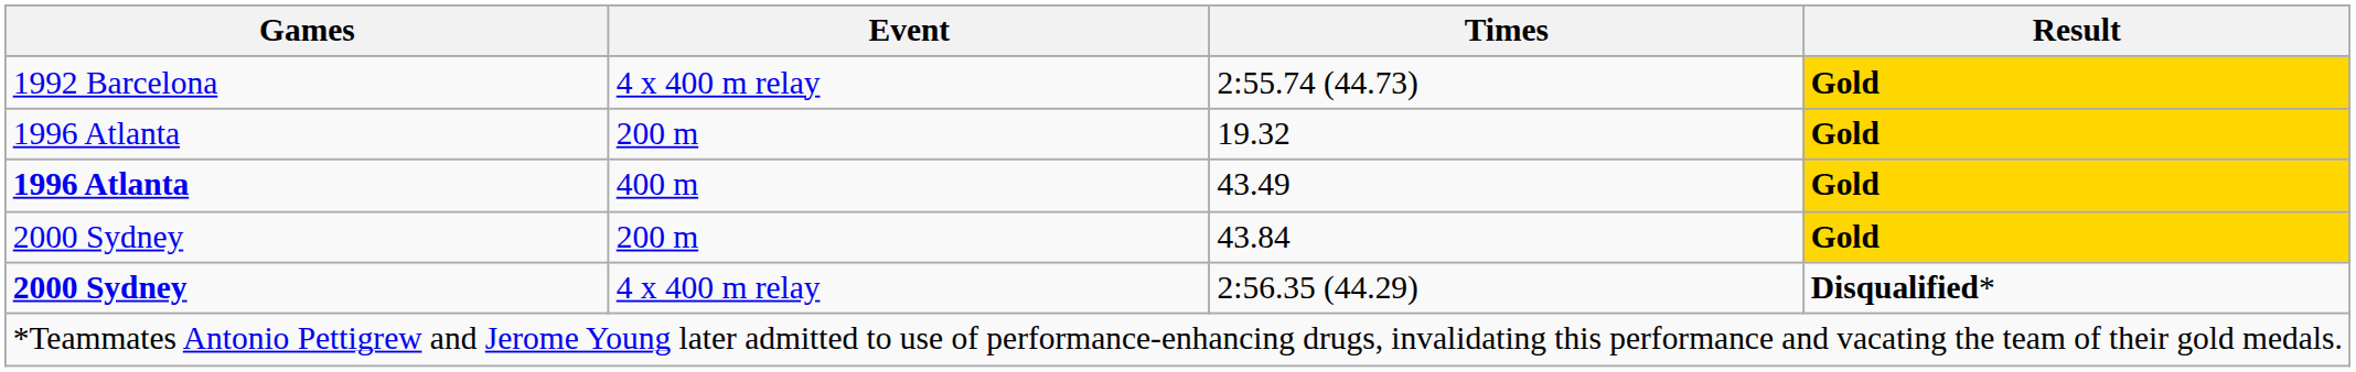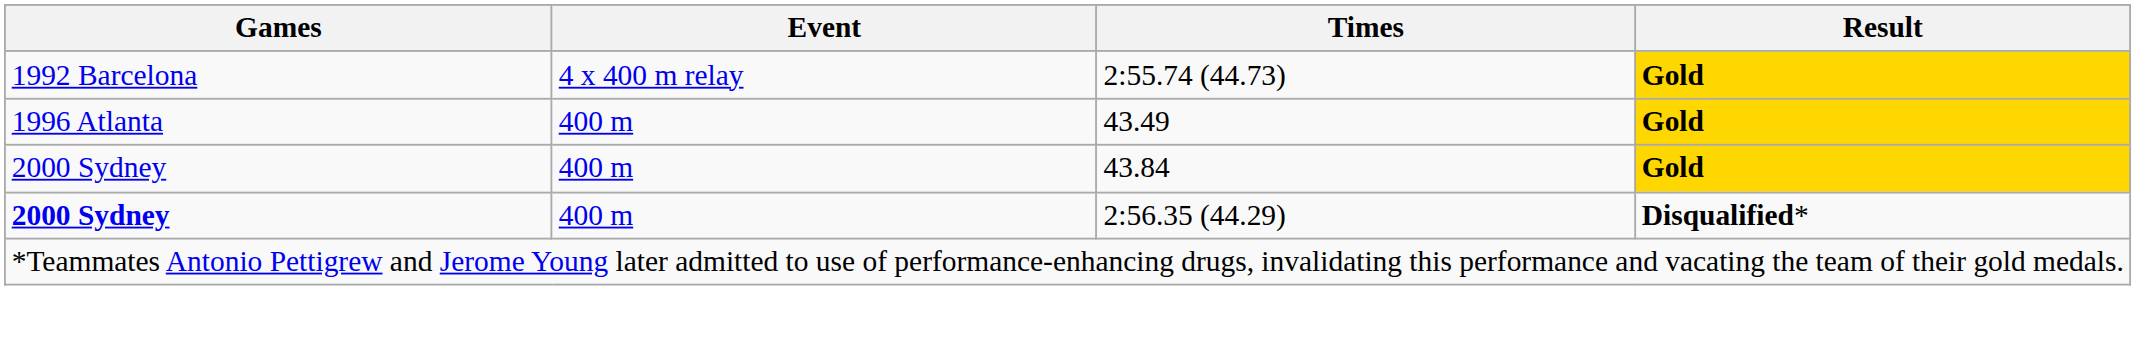 <table class="wikitable">
 <tr>
 <th>Games</th>
 <th>Event</th>
 <th>Times</th>
 <th>Result</th>
 </tr>
 <tr>
 <td><a href='#'>1992 Barcelona</a></td>
 <td><a href='#'>4 x 400 m relay</a></td>
 <td>2:55.74 (44.73)  </td>
 <td bgcolor=gold><strong>Gold</strong></td>
 </tr>
 <tr>
 <td><a href='#'>1996 Atlanta</a></td>
-<td><a href='#'>200 m</a></td>
-<td>19.32  </td>
-<td bgcolor=gold><strong>Gold</strong></td>
-</tr>
-<tr>
-<td><strong><a href='#'>1996 Atlanta</a></strong></td>
 <td><a href='#'>400 m</a></td>
 <td>43.49 </td>
 <td bgcolor=gold><strong>Gold</strong></td>
 </tr>
 <tr>
 <td><a href='#'>2000 Sydney</a></td>
-<td><a href='#'>200 m</a></td>
+<td><a href='#'>400 m</a></td>
 <td>43.84</td>
 <td bgcolor=gold><strong>Gold</strong></td>
 </tr>
 <tr>
 <td><strong><a href='#'>2000 Sydney</a></strong></td>
-<td><a href='#'>4 x 400 m relay</a></td>
+<td><a href='#'>400 m</a></td>
 <td>2:56.35 (44.29)</td>
 <td><strong>Disqualified</strong>*</td>
 </tr>
 <tr>
 <td colspan=4>*Teammates <a href='#'>Antonio Pettigrew</a> and <a href='#'>Jerome Young</a> later admitted to use of performance-enhancing drugs, invalidating this performance and vacating the team of their gold medals.</td>
 </tr>
 </table>
